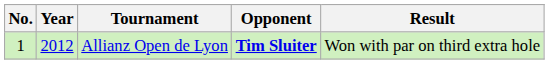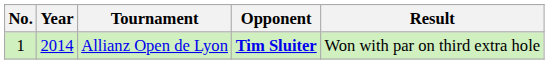 <table class="wikitable" style="font-size:95%;">
 <tr>
 <th>No.</th>
 <th>Year</th>
 <th>Tournament</th>
 <th>Opponent</th>
 <th>Result</th>
 </tr>
 <tr style="background:#D0F0C0;">
 <td align=center>1</td>
-<td><a href='#'>2012</a></td>
+<td><a href='#'>2014</a></td>
 <td><a href='#'>Allianz Open de Lyon</a></td>
 <td><strong> <a href='#'>Tim Sluiter</a></strong></td>
 <td>Won with par on third extra hole</td>
 </tr>
 </table>
